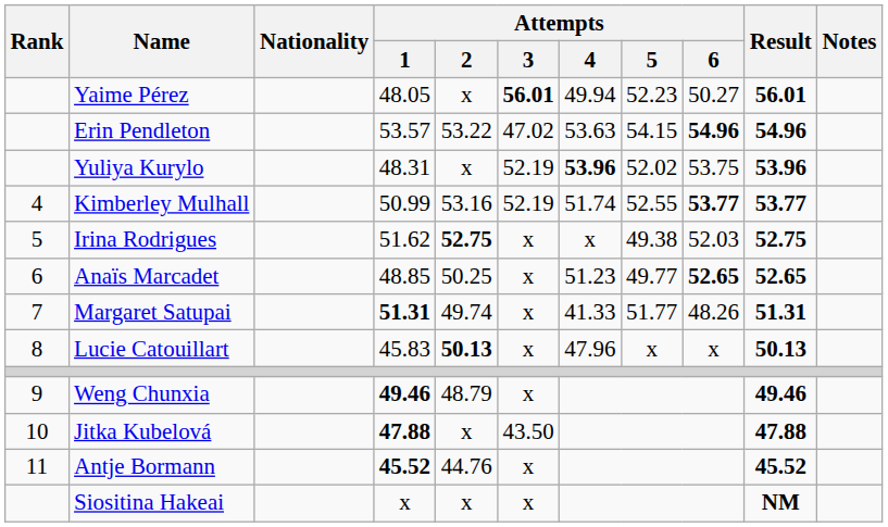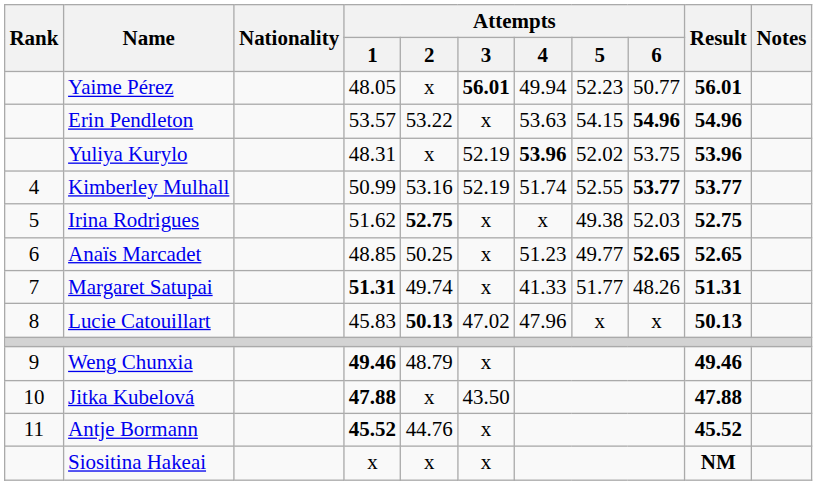 <table class="wikitable sortable" style="text-align:center">
 <tr>
 <th rowspan=2>Rank</th>
 <th rowspan=2>Name</th>
 <th rowspan=2>Nationality</th>
 <th colspan=6>Attempts</th>
 <th rowspan=2>Result</th>
 <th rowspan=2>Notes</th>
 </tr>
 <tr>
 <th>1</th>
 <th>2</th>
 <th>3</th>
 <th>4</th>
 <th>5</th>
 <th>6</th>
 </tr>
 <tr>
 <td></td>
 <td align=left><a href='#'>Yaime Pérez</a></td>
 <td align=left></td>
 <td>48.05</td>
 <td>x</td>
 <td><strong>56.01</strong></td>
 <td>49.94</td>
 <td>52.23</td>
-<td>50.27</td>
+<td>50.77</td>
 <td><strong>56.01</strong></td>
 <td></td>
 </tr>
 <tr>
 <td></td>
 <td align=left><a href='#'>Erin Pendleton</a></td>
 <td align=left></td>
 <td>53.57</td>
 <td>53.22</td>
-<td>47.02</td>
+<td>x</td>
 <td>53.63</td>
 <td>54.15</td>
 <td><strong>54.96</strong></td>
 <td><strong>54.96</strong></td>
 <td></td>
 </tr>
 <tr>
 <td></td>
 <td align=left><a href='#'>Yuliya Kurylo</a></td>
 <td align=left></td>
 <td>48.31</td>
 <td>x</td>
 <td>52.19</td>
 <td><strong>53.96</strong></td>
 <td>52.02</td>
 <td>53.75</td>
 <td><strong>53.96</strong></td>
 <td></td>
 </tr>
 <tr>
 <td>4</td>
 <td align=left><a href='#'>Kimberley Mulhall</a></td>
 <td align=left></td>
 <td>50.99</td>
 <td>53.16</td>
 <td>52.19</td>
 <td>51.74</td>
 <td>52.55</td>
 <td><strong>53.77</strong></td>
 <td><strong>53.77</strong></td>
 <td></td>
 </tr>
 <tr>
 <td>5</td>
 <td align=left><a href='#'>Irina Rodrigues</a></td>
 <td align=left></td>
 <td>51.62</td>
 <td><strong>52.75</strong></td>
 <td>x</td>
 <td>x</td>
 <td>49.38</td>
 <td>52.03</td>
 <td><strong>52.75</strong></td>
 <td></td>
 </tr>
 <tr>
 <td>6</td>
 <td align=left><a href='#'>Anaïs Marcadet</a></td>
 <td align=left></td>
 <td>48.85</td>
 <td>50.25</td>
 <td>x</td>
 <td>51.23</td>
 <td>49.77</td>
 <td><strong>52.65</strong></td>
 <td><strong>52.65</strong></td>
 <td></td>
 </tr>
 <tr>
 <td>7</td>
 <td align=left><a href='#'>Margaret Satupai</a></td>
 <td align=left></td>
 <td><strong>51.31</strong></td>
 <td>49.74</td>
 <td>x</td>
 <td>41.33</td>
 <td>51.77</td>
 <td>48.26</td>
 <td><strong>51.31</strong></td>
 <td></td>
 </tr>
 <tr>
 <td>8</td>
 <td align=left><a href='#'>Lucie Catouillart</a></td>
 <td align=left></td>
 <td>45.83</td>
 <td><strong>50.13</strong></td>
-<td>x</td>
+<td>47.02</td>
 <td>47.96</td>
 <td>x</td>
 <td>x</td>
 <td><strong>50.13</strong></td>
 <td></td>
 </tr>
 <tr>
 <td colspan=11 bgcolor=lightgray></td>
 </tr>
 <tr>
 <td>9</td>
 <td align=left><a href='#'>Weng Chunxia</a></td>
 <td align=left></td>
 <td><strong>49.46</strong></td>
 <td>48.79</td>
 <td>x</td>
 <td colspan=3></td>
 <td><strong>49.46</strong></td>
 <td></td>
 </tr>
 <tr>
 <td>10</td>
 <td align=left><a href='#'>Jitka Kubelová</a></td>
 <td align=left></td>
 <td><strong>47.88</strong></td>
 <td>x</td>
 <td>43.50</td>
 <td colspan=3></td>
 <td><strong>47.88</strong></td>
 <td></td>
 </tr>
 <tr>
 <td>11</td>
 <td align=left><a href='#'>Antje Bormann</a></td>
 <td align=left></td>
 <td><strong>45.52</strong></td>
 <td>44.76</td>
 <td>x</td>
 <td colspan=3></td>
 <td><strong>45.52</strong></td>
 <td></td>
 </tr>
 <tr>
 <td></td>
 <td align=left><a href='#'>Siositina Hakeai</a></td>
 <td align=left></td>
 <td>x</td>
 <td>x</td>
 <td>x</td>
 <td colspan=3></td>
 <td><strong>NM</strong></td>
 <td></td>
 </tr>
 </table>
